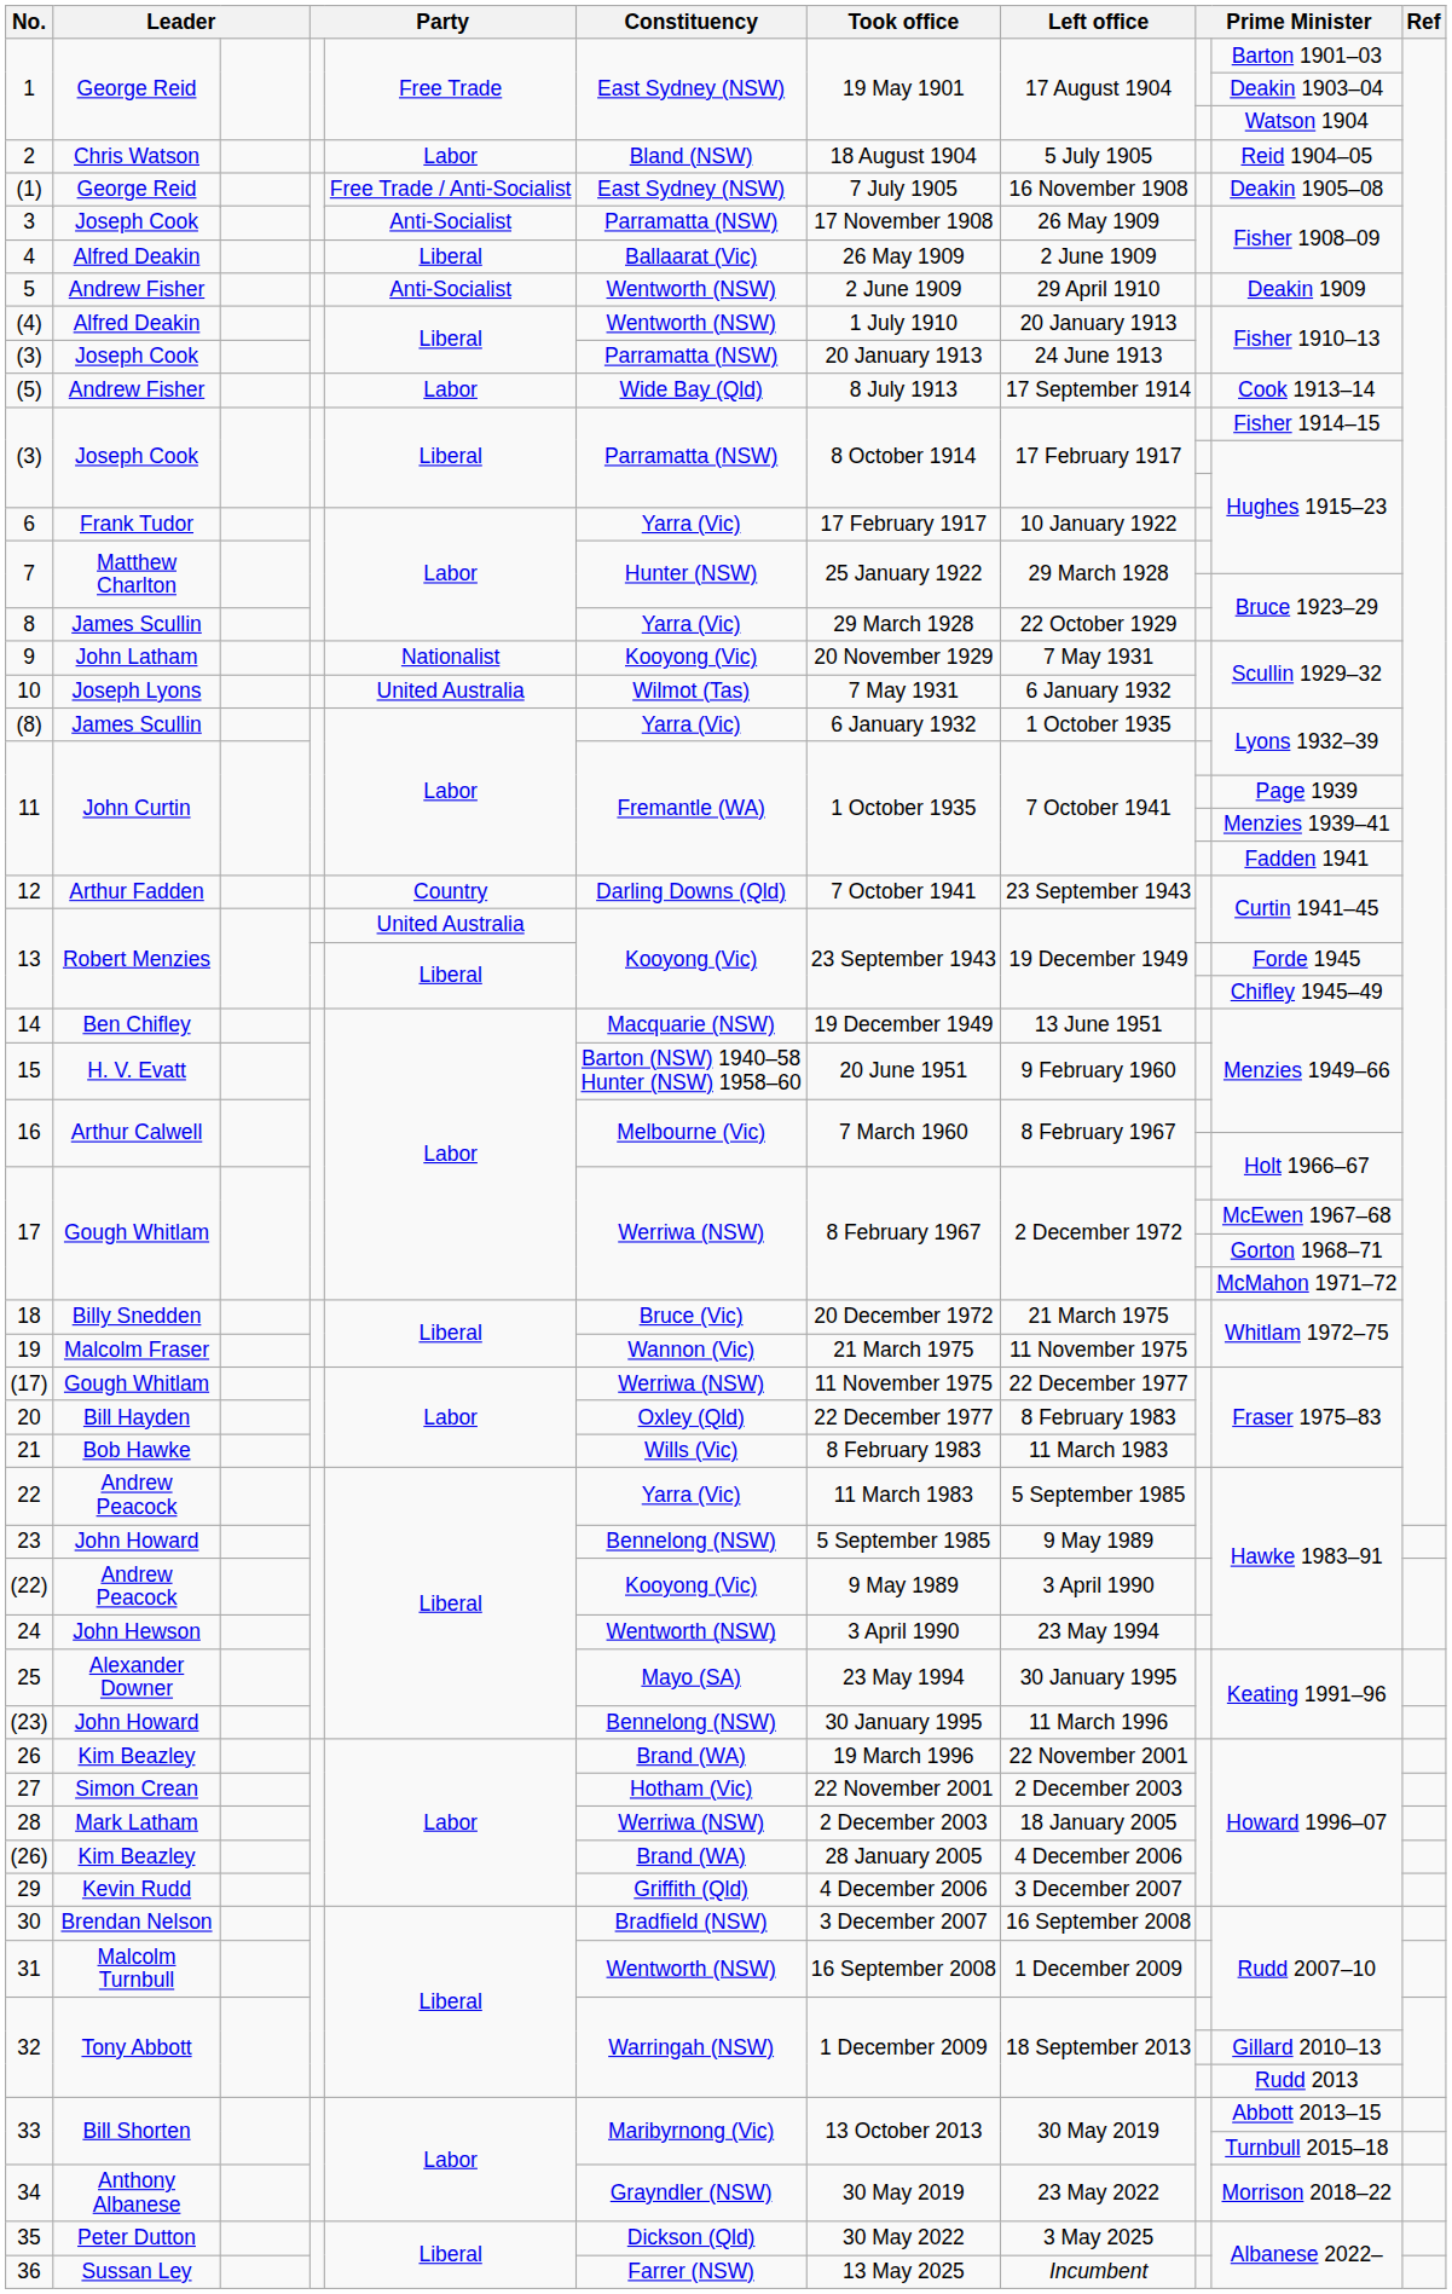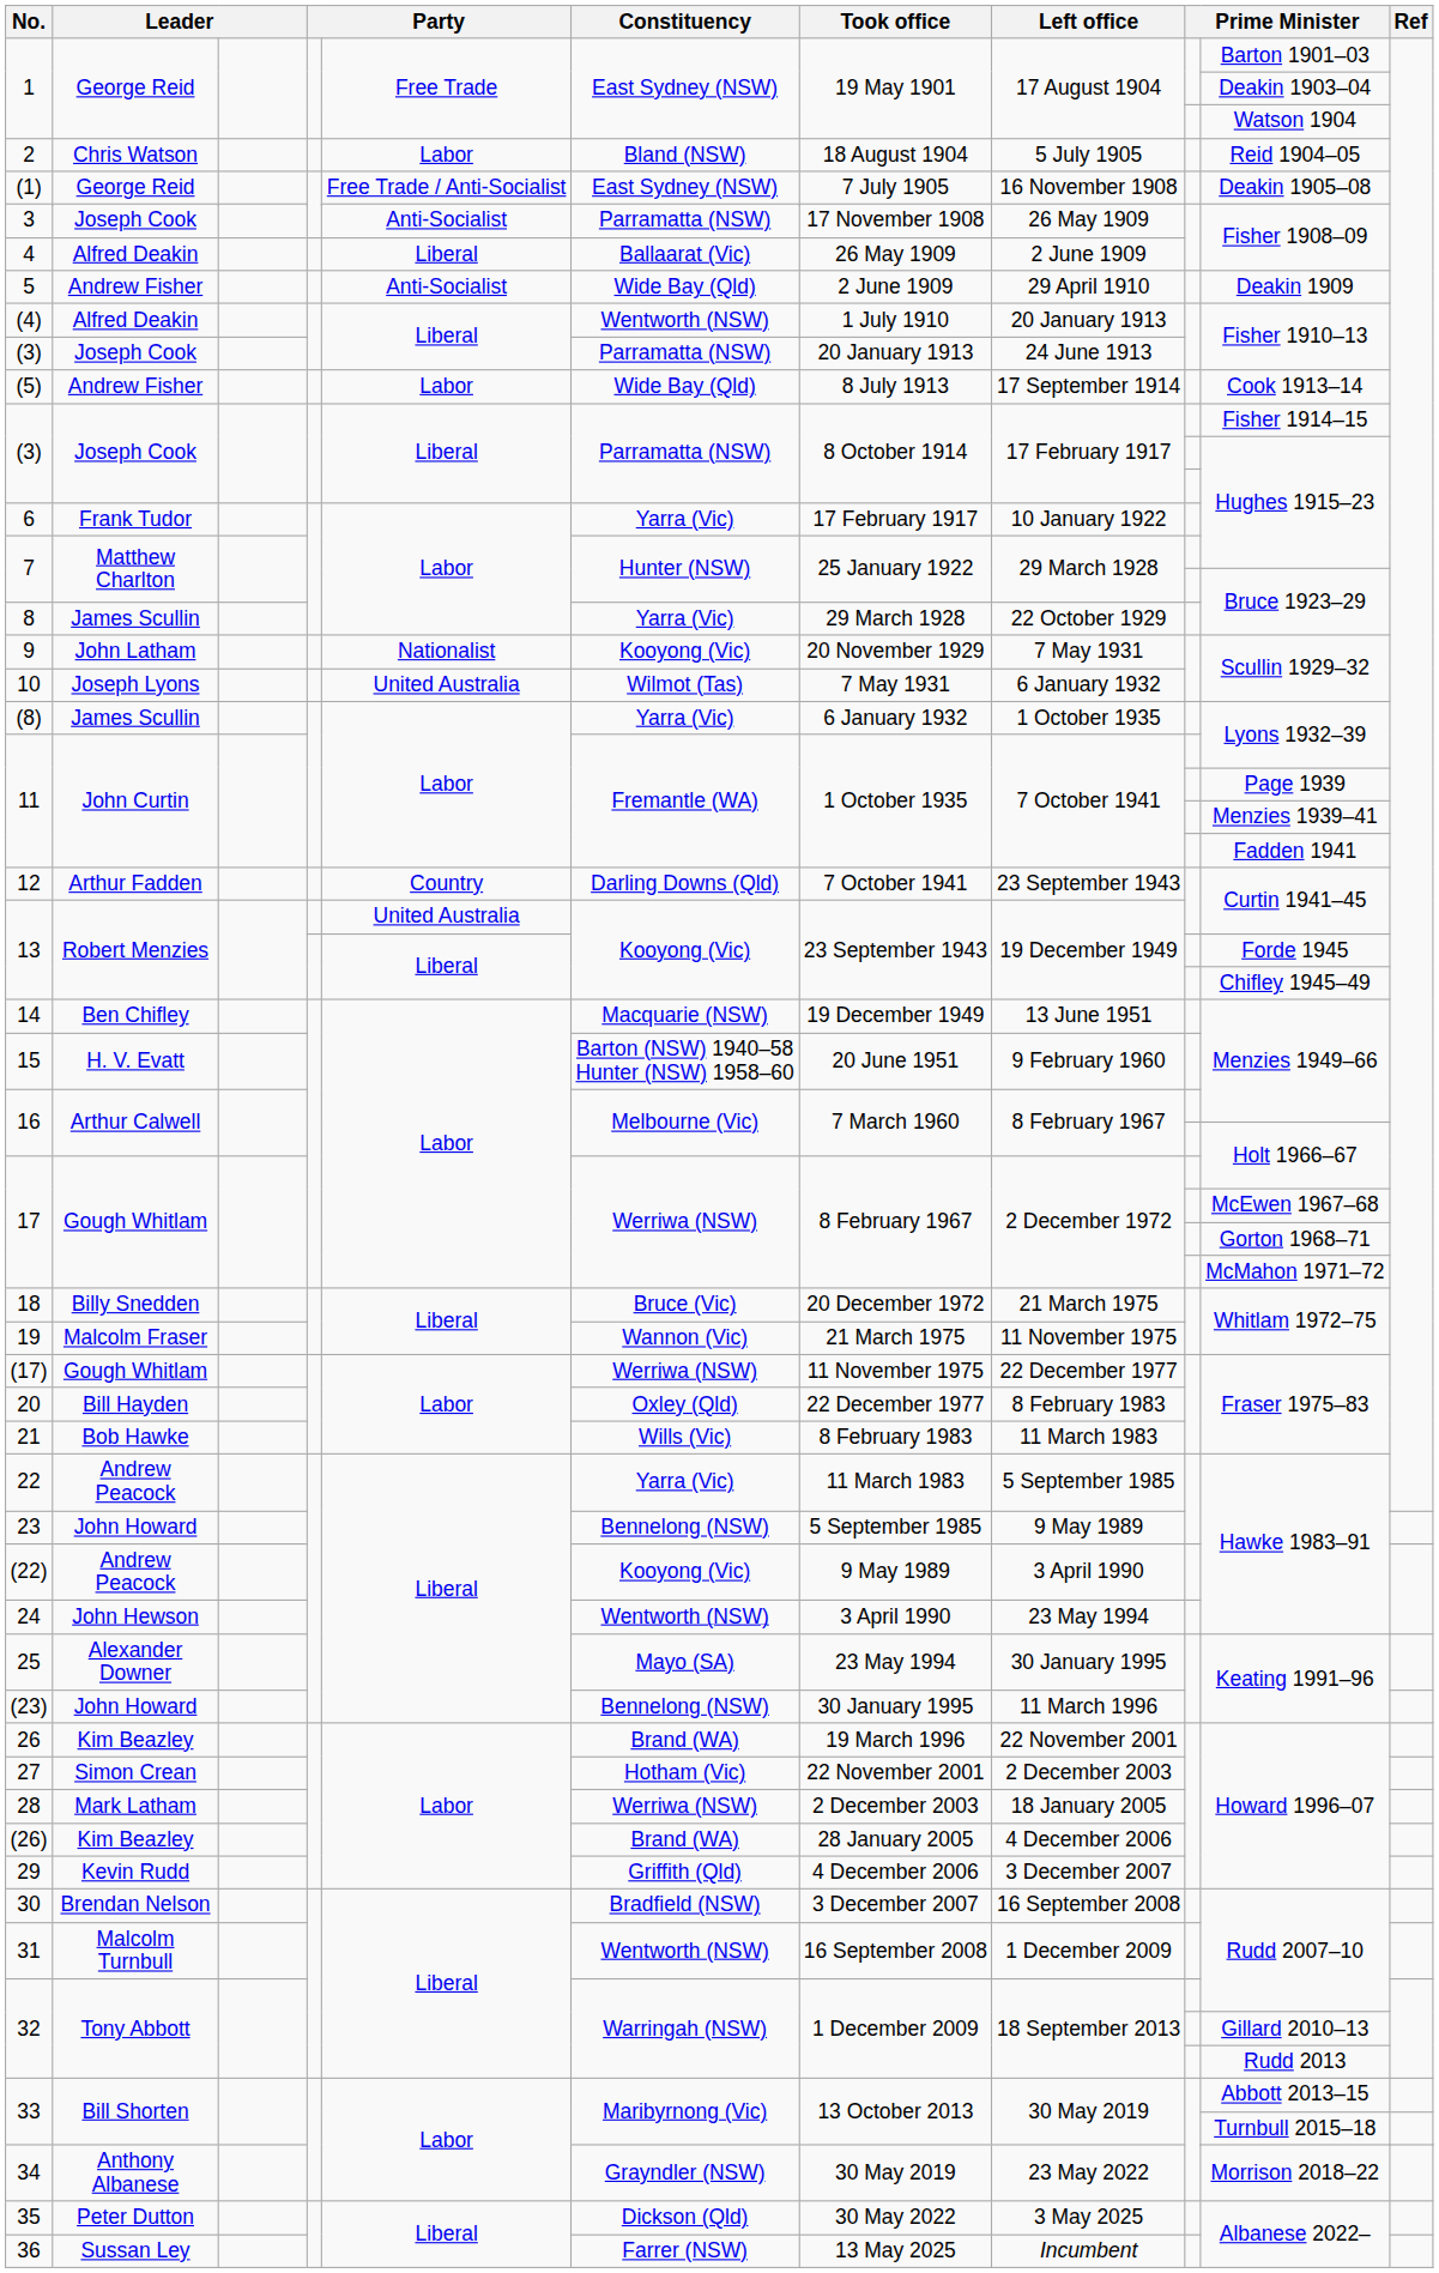 <table class="wikitable sortable" style="text-align:center">
 <tr>
 <th>No.</th>
 <th colspan="2">Leader</th>
 <th colspan="2">Party</th>
 <th>Constituency</th>
 <th>Took office</th>
 <th>Left office</th>
 <th colspan="2">Prime Minister</th>
 <th class="unsortable">Ref</th>
 </tr>
 <tr>
 <td rowspan="3">1</td>
 <td rowspan="3" width=120px><a href='#'>George Reid</a></td>
 <td rowspan="3" width=60px></td>
 <td rowspan="3" > </td>
 <td rowspan="3"><a href='#'>Free Trade</a></td>
 <td rowspan="3"><a href='#'>East Sydney (NSW)</a></td>
 <td rowspan="3">19 May 1901</td>
 <td rowspan="3">17 August 1904</td>
 <td rowspan="2" > </td>
 <td><a href='#'>Barton</a> 1901–03</td>
 <td rowspan="44"></td>
 </tr>
 <tr>
 <td><a href='#'>Deakin</a> 1903–04</td>
 </tr>
 <tr>
 <td> </td>
 <td><a href='#'>Watson</a> 1904</td>
 </tr>
 <tr>
 <td>2</td>
 <td><a href='#'>Chris Watson</a></td>
 <td></td>
 <td> </td>
 <td><a href='#'>Labor</a></td>
 <td><a href='#'>Bland (NSW)</a></td>
 <td>18 August 1904</td>
 <td>5 July 1905</td>
 <td> </td>
 <td><a href='#'>Reid</a> 1904–05</td>
 </tr>
 <tr>
 <td rowspan="2">(1)</td>
 <td rowspan="2"><a href='#'>George Reid</a></td>
 <td rowspan="2"></td>
 <td rowspan="3" > </td>
 <td rowspan="2"><a href='#'>Free Trade / Anti-Socialist</a></td>
 <td rowspan="2"><a href='#'>East Sydney (NSW)</a></td>
 <td rowspan="2">7 July 1905</td>
 <td rowspan="2">16 November 1908</td>
 <td> </td>
 <td><a href='#'>Deakin</a> 1905–08</td>
 </tr>
 <tr>
 <td rowspan="3" > </td>
 <td rowspan="3"><a href='#'>Fisher</a> 1908–09</td>
 </tr>
 <tr>
 <td>3</td>
 <td><a href='#'>Joseph Cook</a></td>
 <td></td>
 <td><a href='#'>Anti-Socialist</a></td>
 <td><a href='#'>Parramatta (NSW)</a></td>
 <td>17 November 1908</td>
 <td>26 May 1909</td>
 </tr>
 <tr>
 <td>4</td>
 <td><a href='#'>Alfred Deakin</a></td>
 <td></td>
 <td> </td>
 <td><a href='#'>Liberal</a></td>
 <td><a href='#'>Ballaarat (Vic)</a></td>
 <td>26 May 1909</td>
 <td>2 June 1909</td>
 </tr>
 <tr>
 <td>5</td>
 <td><a href='#'>Andrew Fisher</a></td>
 <td></td>
 <td> </td>
 <td><a href='#'>Anti-Socialist</a></td>
-<td><a href='#'>Wentworth (NSW)</a></td>
+<td><a href='#'>Wide Bay (Qld)</a></td>
 <td>2 June 1909</td>
 <td>29 April 1910</td>
 <td> </td>
 <td><a href='#'>Deakin</a> 1909</td>
 </tr>
 <tr>
 <td>(4)</td>
 <td><a href='#'>Alfred Deakin</a></td>
 <td></td>
 <td rowspan="2" > </td>
 <td rowspan="2"><a href='#'>Liberal</a></td>
 <td><a href='#'>Wentworth (NSW)</a></td>
 <td>1 July 1910</td>
 <td>20 January 1913</td>
 <td rowspan="2" > </td>
 <td rowspan="2"><a href='#'>Fisher</a> 1910–13</td>
 </tr>
 <tr>
 <td>(3)</td>
 <td><a href='#'>Joseph Cook</a></td>
 <td></td>
 <td><a href='#'>Parramatta (NSW)</a></td>
 <td>20 January 1913</td>
 <td>24 June 1913</td>
 </tr>
 <tr>
 <td>(5)</td>
 <td><a href='#'>Andrew Fisher</a></td>
 <td></td>
 <td> </td>
 <td><a href='#'>Labor</a></td>
 <td><a href='#'>Wide Bay (Qld)</a></td>
 <td>8 July 1913</td>
 <td>17 September 1914</td>
 <td> </td>
 <td><a href='#'>Cook</a> 1913–14</td>
 </tr>
 <tr>
 <td rowspan="3">(3)</td>
 <td rowspan="3"><a href='#'>Joseph Cook</a></td>
 <td rowspan="3"></td>
 <td rowspan="3" > </td>
 <td rowspan="3"><a href='#'>Liberal</a></td>
 <td rowspan="3"><a href='#'>Parramatta (NSW)</a></td>
 <td rowspan="3">8 October 1914</td>
 <td rowspan="3">17 February 1917</td>
 <td> </td>
 <td><a href='#'>Fisher</a> 1914–15</td>
 </tr>
 <tr>
 <td> </td>
 <td rowspan="4"><a href='#'>Hughes</a> 1915–23</td>
 </tr>
 <tr>
 <td> </td>
 </tr>
 <tr>
 <td>6</td>
 <td><a href='#'>Frank Tudor</a></td>
 <td></td>
 <td rowspan="4" > </td>
 <td rowspan="4"><a href='#'>Labor</a></td>
 <td><a href='#'>Yarra (Vic)</a></td>
 <td>17 February 1917</td>
 <td>10 January 1922</td>
 <td> </td>
 </tr>
 <tr>
 <td rowspan="2">7</td>
 <td rowspan="2"><a href='#'>Matthew Charlton</a></td>
 <td rowspan="2"></td>
 <td rowspan="2"><a href='#'>Hunter (NSW)</a></td>
 <td rowspan="2">25 January 1922</td>
 <td rowspan="2">29 March 1928</td>
 <td> </td>
 </tr>
 <tr>
 <td> </td>
 <td rowspan="2"><a href='#'>Bruce</a> 1923–29</td>
 </tr>
 <tr>
 <td>8</td>
 <td><a href='#'>James Scullin</a></td>
 <td></td>
 <td><a href='#'>Yarra (Vic)</a></td>
 <td>29 March 1928</td>
 <td>22 October 1929</td>
 <td> </td>
 </tr>
 <tr>
 <td>9</td>
 <td><a href='#'>John Latham</a></td>
 <td></td>
 <td> </td>
 <td><a href='#'>Nationalist</a></td>
 <td><a href='#'>Kooyong (Vic)</a></td>
 <td>20 November 1929</td>
 <td>7 May 1931</td>
 <td rowspan="2" > </td>
 <td rowspan="2"><a href='#'>Scullin</a> 1929–32</td>
 </tr>
 <tr>
 <td>10</td>
 <td><a href='#'>Joseph Lyons</a></td>
 <td></td>
 <td> </td>
 <td><a href='#'>United Australia</a></td>
 <td><a href='#'>Wilmot (Tas)</a></td>
 <td>7 May 1931</td>
 <td>6 January 1932</td>
 </tr>
 <tr>
 <td>(8)</td>
 <td><a href='#'>James Scullin</a></td>
 <td></td>
 <td rowspan="5" > </td>
 <td rowspan="5"><a href='#'>Labor</a></td>
 <td><a href='#'>Yarra (Vic)</a></td>
 <td>6 January 1932</td>
 <td>1 October 1935</td>
 <td> </td>
 <td rowspan="2"><a href='#'>Lyons</a> 1932–39</td>
 </tr>
 <tr>
 <td rowspan="4">11</td>
 <td rowspan="4"><a href='#'>John Curtin</a></td>
 <td rowspan="4"></td>
 <td rowspan="4"><a href='#'>Fremantle (WA)</a></td>
 <td rowspan="4">1 October 1935</td>
 <td rowspan="4">7 October 1941</td>
 <td> </td>
 </tr>
 <tr>
 <td> </td>
 <td><a href='#'>Page</a> 1939</td>
 </tr>
 <tr>
 <td> </td>
 <td><a href='#'>Menzies</a> 1939–41</td>
 </tr>
 <tr>
 <td> </td>
 <td><a href='#'>Fadden</a> 1941</td>
 </tr>
 <tr>
 <td>12</td>
 <td><a href='#'>Arthur Fadden</a></td>
 <td></td>
 <td> </td>
 <td><a href='#'>Country</a></td>
 <td><a href='#'>Darling Downs (Qld)</a></td>
 <td>7 October 1941</td>
 <td>23 September 1943</td>
 <td rowspan="2" > </td>
 <td rowspan="2"><a href='#'>Curtin</a> 1941–45</td>
 </tr>
 <tr>
 <td rowspan="3">13</td>
 <td rowspan="3"><a href='#'>Robert Menzies</a></td>
 <td rowspan="3"></td>
 <td> </td>
 <td><a href='#'>United Australia</a></td>
 <td rowspan="3"><a href='#'>Kooyong (Vic)</a></td>
 <td rowspan="3">23 September 1943</td>
 <td rowspan="3">19 December 1949</td>
 </tr>
 <tr>
 <td rowspan="2" > </td>
 <td rowspan="2"><a href='#'>Liberal</a></td>
 <td> </td>
 <td><a href='#'>Forde</a> 1945</td>
 </tr>
 <tr>
 <td> </td>
 <td><a href='#'>Chifley</a> 1945–49</td>
 </tr>
 <tr>
 <td>14</td>
 <td><a href='#'>Ben Chifley</a></td>
 <td></td>
 <td rowspan="8" > </td>
 <td rowspan="8"><a href='#'>Labor</a></td>
 <td><a href='#'>Macquarie (NSW)</a></td>
 <td>19 December 1949</td>
 <td>13 June 1951</td>
 <td> </td>
 <td rowspan="3"><a href='#'>Menzies</a> 1949–66</td>
 </tr>
 <tr>
 <td>15</td>
 <td><a href='#'>H. V. Evatt</a></td>
 <td></td>
 <td><a href='#'>Barton (NSW)</a> 1940–58<br><a href='#'>Hunter (NSW)</a> 1958–60</td>
 <td>20 June 1951</td>
 <td>9 February 1960</td>
 <td> </td>
 </tr>
 <tr>
 <td rowspan="2">16</td>
 <td rowspan="2"><a href='#'>Arthur Calwell</a></td>
 <td rowspan="2"></td>
 <td rowspan="2"><a href='#'>Melbourne (Vic)</a></td>
 <td rowspan="2">7 March 1960</td>
 <td rowspan="2">8 February 1967</td>
 <td> </td>
 </tr>
 <tr>
 <td> </td>
 <td rowspan="2"><a href='#'>Holt</a> 1966–67</td>
 </tr>
 <tr>
 <td rowspan="4">17</td>
 <td rowspan="4"><a href='#'>Gough Whitlam</a></td>
 <td rowspan="4"></td>
 <td rowspan="4"><a href='#'>Werriwa (NSW)</a></td>
 <td rowspan="4">8 February 1967</td>
 <td rowspan="4">2 December 1972</td>
 <td> </td>
 </tr>
 <tr>
 <td> </td>
 <td><a href='#'>McEwen</a> 1967–68</td>
 </tr>
 <tr>
 <td> </td>
 <td><a href='#'>Gorton</a> 1968–71</td>
 </tr>
 <tr>
 <td> </td>
 <td><a href='#'>McMahon</a> 1971–72</td>
 </tr>
 <tr>
 <td>18</td>
 <td><a href='#'>Billy Snedden</a></td>
 <td></td>
 <td rowspan="2" > </td>
 <td rowspan="2"><a href='#'>Liberal</a></td>
 <td><a href='#'>Bruce (Vic)</a></td>
 <td>20 December 1972</td>
 <td>21 March 1975</td>
 <td rowspan="2" > </td>
 <td rowspan="2"><a href='#'>Whitlam</a> 1972–75</td>
 </tr>
 <tr>
 <td>19</td>
 <td><a href='#'>Malcolm Fraser</a></td>
 <td></td>
 <td><a href='#'>Wannon (Vic)</a></td>
 <td>21 March 1975</td>
 <td>11 November 1975</td>
 </tr>
 <tr>
 <td>(17)</td>
 <td><a href='#'>Gough Whitlam</a></td>
 <td></td>
 <td rowspan="3" > </td>
 <td rowspan="3"><a href='#'>Labor</a></td>
 <td><a href='#'>Werriwa (NSW)</a></td>
 <td>11 November 1975</td>
 <td>22 December 1977</td>
 <td rowspan="3" > </td>
 <td rowspan="3"><a href='#'>Fraser</a> 1975–83</td>
 </tr>
 <tr>
 <td>20</td>
 <td><a href='#'>Bill Hayden</a></td>
 <td></td>
 <td><a href='#'>Oxley (Qld)</a></td>
 <td>22 December 1977</td>
 <td>8 February 1983</td>
 </tr>
 <tr>
 <td>21</td>
 <td><a href='#'>Bob Hawke</a></td>
 <td></td>
 <td><a href='#'>Wills (Vic)</a></td>
 <td>8 February 1983</td>
 <td>11 March 1983</td>
 </tr>
 <tr>
 <td>22</td>
 <td><a href='#'>Andrew Peacock</a></td>
 <td></td>
 <td rowspan="7" > </td>
 <td rowspan="7"><a href='#'>Liberal</a></td>
 <td><a href='#'>Yarra (Vic)</a></td>
 <td>11 March 1983</td>
 <td>5 September 1985</td>
 <td rowspan="2" > </td>
 <td rowspan="4"><a href='#'>Hawke</a> 1983–91</td>
 </tr>
 <tr>
 <td>23</td>
 <td><a href='#'>John Howard</a></td>
 <td></td>
 <td><a href='#'>Bennelong (NSW)</a></td>
 <td>5 September 1985</td>
 <td>9 May 1989</td>
 <td></td>
 </tr>
 <tr>
 <td>(22)</td>
 <td><a href='#'>Andrew Peacock</a></td>
 <td></td>
 <td><a href='#'>Kooyong (Vic)</a></td>
 <td>9 May 1989</td>
 <td>3 April 1990</td>
 <td> </td>
 <td rowspan="3"></td>
 </tr>
 <tr>
 <td rowspan="2">24</td>
 <td rowspan="2"><a href='#'>John Hewson</a></td>
 <td rowspan="2"></td>
 <td rowspan="2"><a href='#'>Wentworth (NSW)</a></td>
 <td rowspan="2">3 April 1990</td>
 <td rowspan="2">23 May 1994</td>
 <td> </td>
 </tr>
 <tr>
 <td rowspan="3" > </td>
 <td rowspan="3"><a href='#'>Keating</a> 1991–96</td>
 </tr>
 <tr>
 <td>25</td>
 <td><a href='#'>Alexander Downer</a></td>
 <td></td>
 <td><a href='#'>Mayo (SA)</a></td>
 <td>23 May 1994</td>
 <td>30 January 1995</td>
 <td></td>
 </tr>
 <tr>
 <td>(23)</td>
 <td><a href='#'>John Howard</a></td>
 <td></td>
 <td><a href='#'>Bennelong (NSW)</a></td>
 <td>30 January 1995</td>
 <td>11 March 1996</td>
 <td></td>
 </tr>
 <tr>
 <td>26</td>
 <td><a href='#'>Kim Beazley</a></td>
 <td></td>
 <td rowspan="5" > </td>
 <td rowspan="5"><a href='#'>Labor</a></td>
 <td><a href='#'>Brand (WA)</a></td>
 <td>19 March 1996</td>
 <td>22 November 2001</td>
 <td rowspan="5" > </td>
 <td rowspan="5"><a href='#'>Howard</a> 1996–07</td>
 <td></td>
 </tr>
 <tr>
 <td>27</td>
 <td><a href='#'>Simon Crean</a></td>
 <td></td>
 <td><a href='#'>Hotham (Vic)</a></td>
 <td>22 November 2001</td>
 <td>2 December 2003</td>
 <td></td>
 </tr>
 <tr>
 <td>28</td>
 <td><a href='#'>Mark Latham</a></td>
 <td></td>
 <td><a href='#'>Werriwa (NSW)</a></td>
 <td>2 December 2003</td>
 <td>18 January 2005</td>
 <td></td>
 </tr>
 <tr>
 <td>(26)</td>
 <td><a href='#'>Kim Beazley</a></td>
 <td></td>
 <td><a href='#'>Brand (WA)</a></td>
 <td>28 January 2005</td>
 <td>4 December 2006</td>
 <td></td>
 </tr>
 <tr>
 <td>29</td>
 <td><a href='#'>Kevin Rudd</a></td>
 <td></td>
 <td><a href='#'>Griffith (Qld)</a></td>
 <td>4 December 2006</td>
 <td>3 December 2007</td>
 <td></td>
 </tr>
 <tr>
 <td>30</td>
 <td><a href='#'>Brendan Nelson</a></td>
 <td></td>
 <td rowspan="5" > </td>
 <td rowspan="5"><a href='#'>Liberal</a></td>
 <td><a href='#'>Bradfield (NSW)</a></td>
 <td>3 December 2007</td>
 <td>16 September 2008</td>
 <td> </td>
 <td rowspan="3"><a href='#'>Rudd</a> 2007–10</td>
 <td></td>
 </tr>
 <tr>
 <td>31</td>
 <td><a href='#'>Malcolm Turnbull</a></td>
 <td></td>
 <td><a href='#'>Wentworth (NSW)</a></td>
 <td>16 September 2008</td>
 <td>1 December 2009</td>
 <td> </td>
 <td></td>
 </tr>
 <tr>
 <td rowspan="3">32</td>
 <td rowspan="3"><a href='#'>Tony Abbott</a></td>
 <td rowspan="3"></td>
 <td rowspan="3"><a href='#'>Warringah (NSW)</a></td>
 <td rowspan="3">1 December 2009</td>
 <td rowspan="3">18 September 2013</td>
 <td> </td>
 <td rowspan="3"></td>
 </tr>
 <tr>
 <td> </td>
 <td><a href='#'>Gillard</a> 2010–13</td>
 </tr>
 <tr>
 <td> </td>
 <td><a href='#'>Rudd</a> 2013</td>
 </tr>
 <tr>
 <td rowspan="3">33</td>
 <td rowspan="3"><a href='#'>Bill Shorten</a></td>
 <td rowspan="3"></td>
 <td rowspan="4" > </td>
 <td rowspan="4"><a href='#'>Labor</a></td>
 <td rowspan="3"><a href='#'>Maribyrnong (Vic)</a></td>
 <td rowspan="3">13 October 2013</td>
 <td rowspan="3">30 May 2019</td>
 <td rowspan="4" > </td>
 <td><a href='#'>Abbott</a> 2013–15</td>
 <td></td>
 </tr>
 <tr>
 <td><a href='#'>Turnbull</a> 2015–18</td>
 <td></td>
 </tr>
 <tr>
 <td rowspan="2"><a href='#'>Morrison</a> 2018–22</td>
 <td rowspan="2"></td>
 </tr>
 <tr>
 <td>34</td>
 <td><a href='#'>Anthony Albanese</a></td>
 <td></td>
 <td><a href='#'>Grayndler (NSW)</a></td>
 <td>30 May 2019</td>
 <td>23 May 2022</td>
 </tr>
 <tr>
 <td>35</td>
 <td><a href='#'>Peter Dutton</a></td>
 <td></td>
 <td rowspan="2" > </td>
 <td rowspan="2"><a href='#'>Liberal</a></td>
 <td><a href='#'>Dickson (Qld)</a></td>
 <td>30 May 2022</td>
 <td>3 May 2025</td>
 <td> </td>
 <td rowspan="2"><a href='#'>Albanese</a> 2022–</td>
 <td></td>
 </tr>
 <tr>
 <td>36</td>
 <td><a href='#'>Sussan Ley</a></td>
 <td></td>
 <td><a href='#'>Farrer (NSW)</a></td>
 <td>13 May 2025</td>
 <td><em>Incumbent</em></td>
 <td> </td>
 <td></td>
 </tr>
 </table>
